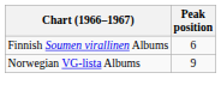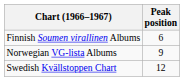 <table class="wikitable sortable" style="text-align:center;">
 <tr>
 <th scope="col">Chart (1966–1967)</th>
 <th scope="col">Peak<br>position</th>
 </tr>
 <tr>
 <td align="left">Finnish <em><a href='#'>Soumen virallinen</a></em> Albums</td>
 <td align="center">6</td>
 </tr>
 <tr>
 <td align="left">Norwegian <a href='#'>VG-lista</a> Albums</td>
 <td>9</td>
 </tr>
+<tr>
+<td align="left">Swedish <a href='#'>Kvällstoppen Chart</a></td>
+<td>12</td>
+</tr>
 </table>
